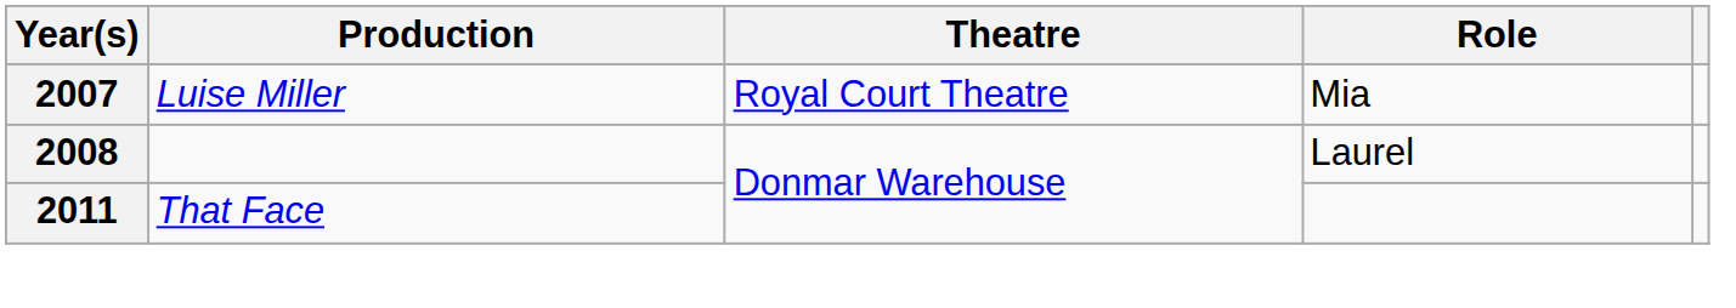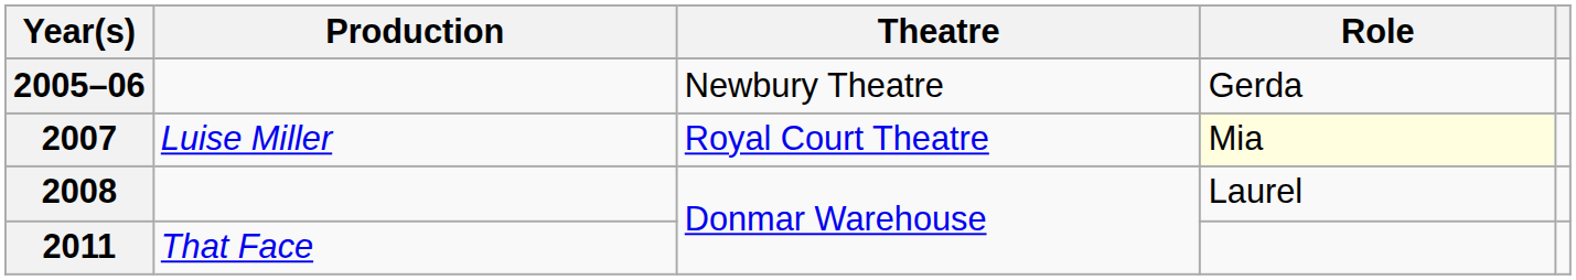 <table class="wikitable plainrowheaders sortable">
 <tr>
 <th scope="col">Year(s)</th>
 <th scope="col" style="width: 15em;">Production</th>
 <th scope="col" style="width: 15em;">Theatre</th>
 <th scope="col" style="width: 10em;">Role</th>
 <th scope="col" class="unsortable"></th>
 </tr>
 <tr>
+<th scope=row>2005–06</th>
+<td><em></em></td>
+<td>Newbury Theatre</td>
+<td>Gerda</td>
+<td style="text-align:center;"></td>
+</tr>
+<tr>
 <th scope=row>2007</th>
 <td><em><a href='#'>Luise Miller</a></em></td>
 <td><a href='#'>Royal Court Theatre</a></td>
-<td>Mia</td>
+<td style="background: lightyellow;">Mia</td>
 <td style="text-align:center;"></td>
 </tr>
 <tr>
 <th scope=row>2008</th>
 <td><em></em></td>
 <td rowspan="2"><a href='#'>Donmar Warehouse</a></td>
 <td>Laurel</td>
 <td style="text-align:center;"></td>
 </tr>
 <tr>
 <th scope=row>2011</th>
 <td><em><a href='#'>That Face</a></em></td>
 <td></td>
 <td style="text-align:center;"></td>
 </tr>
 </table>
